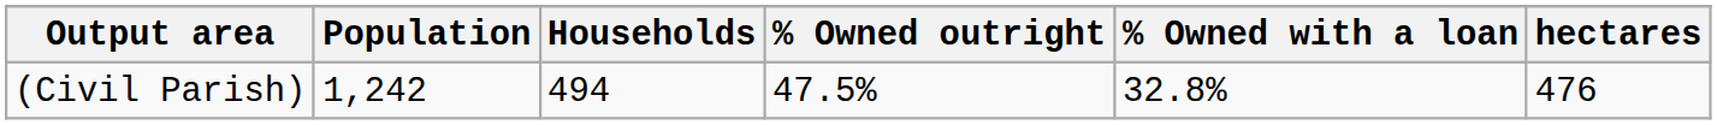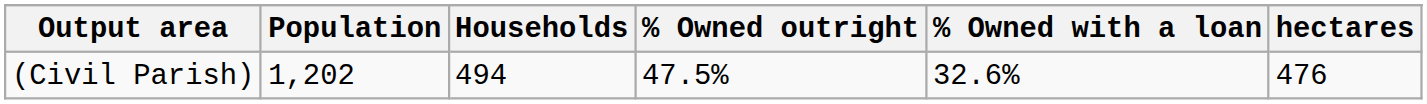 <table class="wikitable">
 <tr>
 </tr>
 <tr>
 <th>Output area</th>
 <th>Population</th>
 <th>Households</th>
 <th>% Owned outright</th>
 <th>% Owned with a loan</th>
 <th>hectares</th>
 </tr>
 <tr>
 <td>(Civil Parish)</td>
-<td>1,242</td>
+<td>1,202</td>
 <td>494</td>
 <td>47.5%</td>
-<td>32.8%</td>
+<td>32.6%</td>
 <td>476</td>
 </tr>
 </table>
